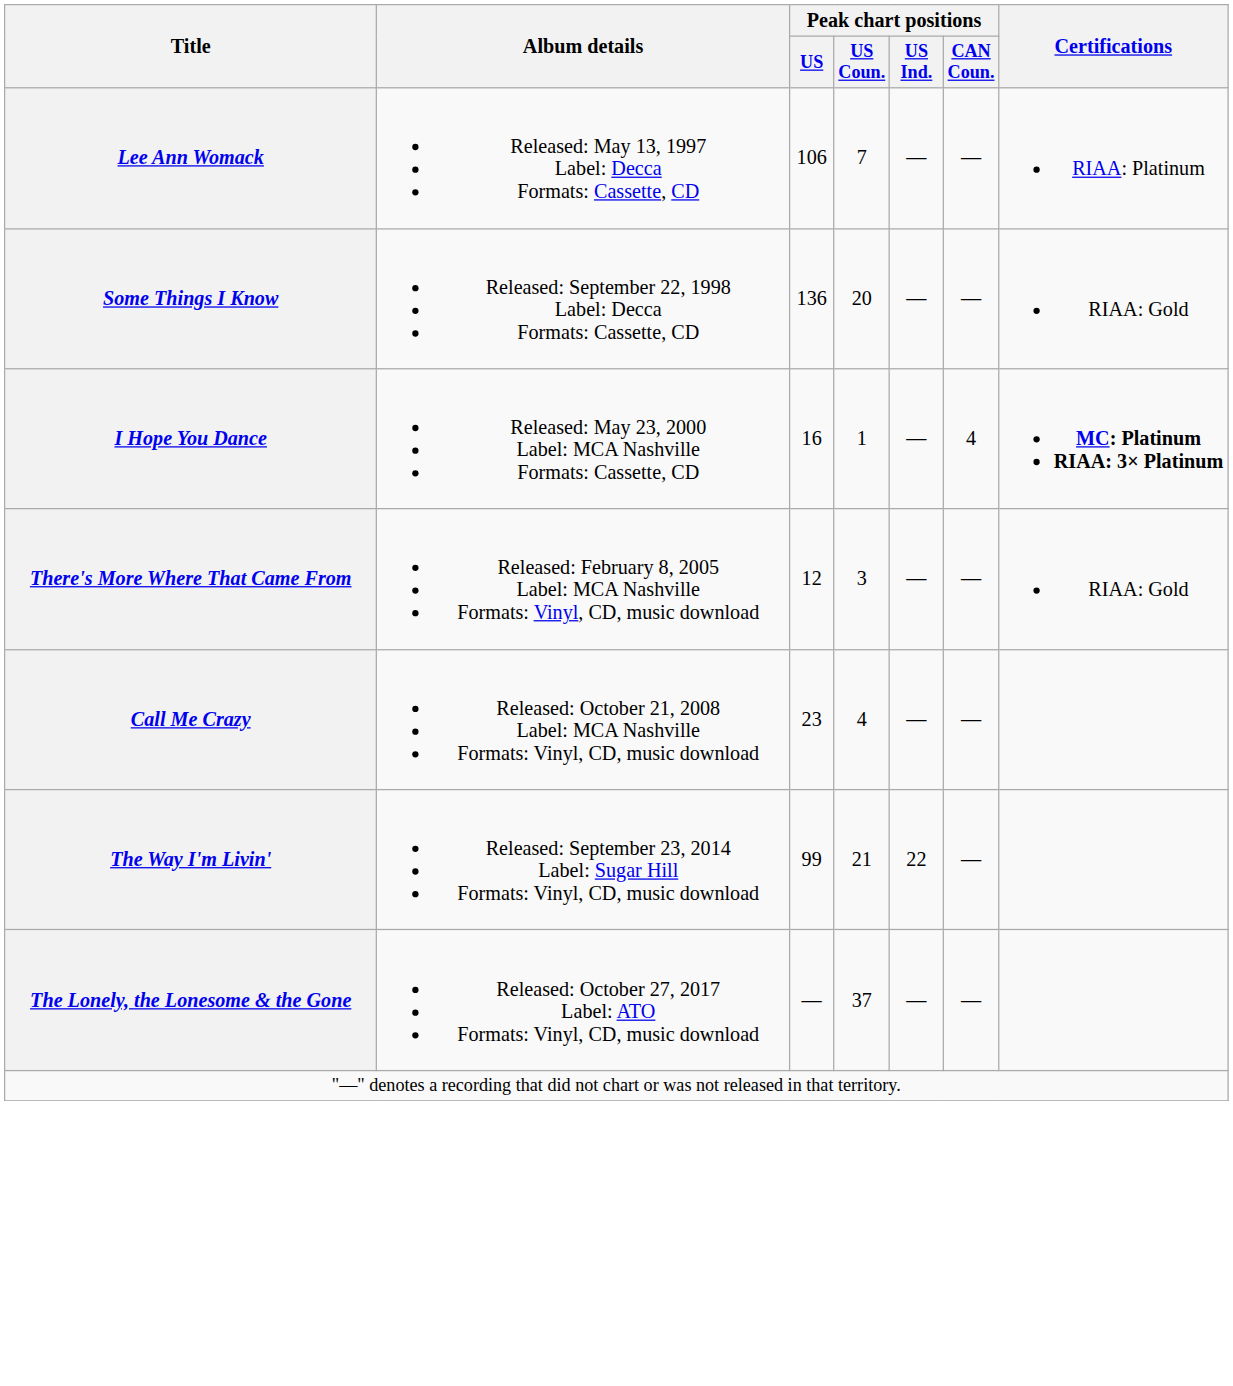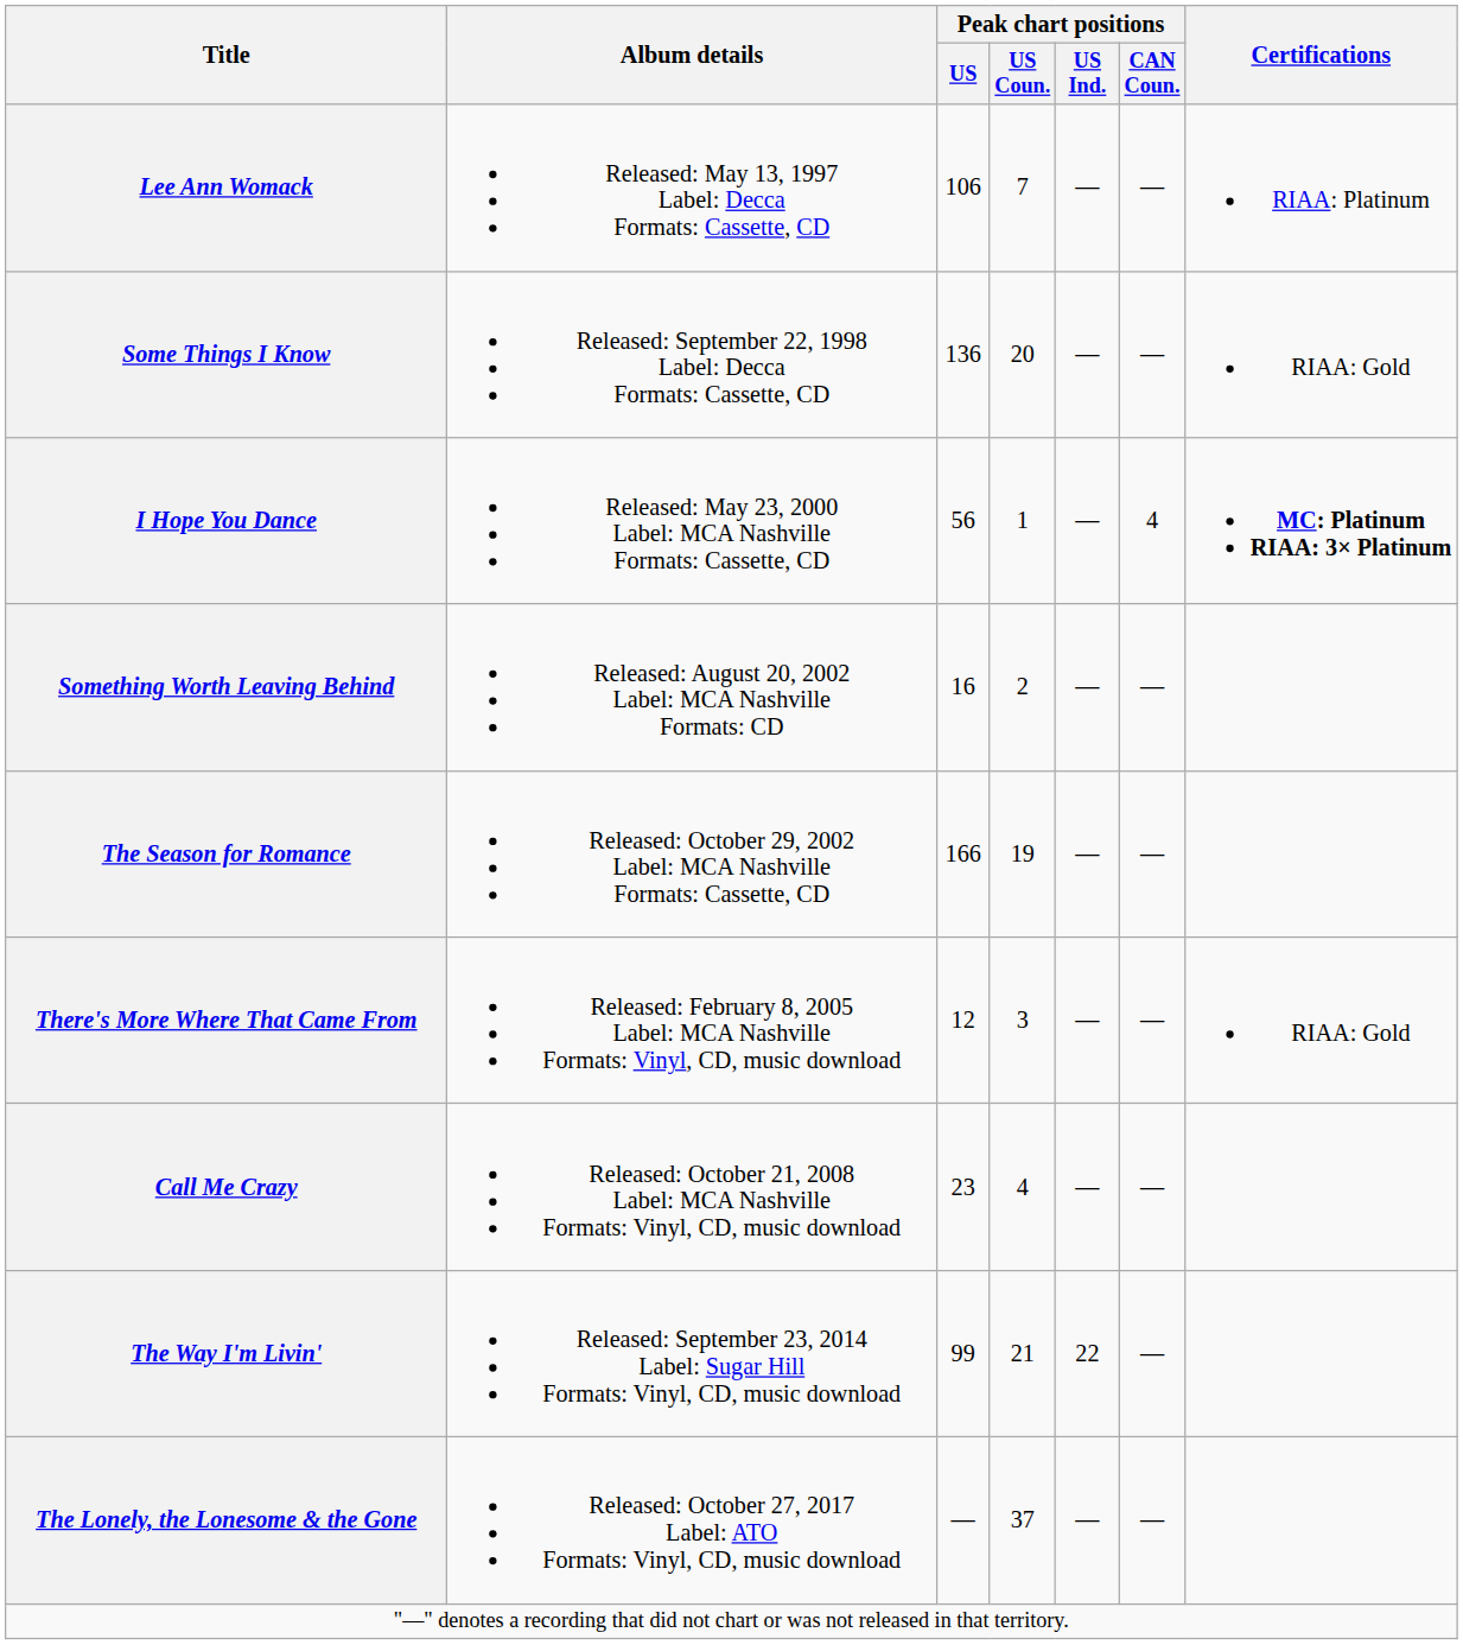 <table class="wikitable plainrowheaders" style="text-align:center;" border="1">
 <tr>
 <th scope="col" rowspan="2" style="width:18em;">Title</th>
 <th scope="col" rowspan="2" style="width:20em;">Album details</th>
 <th scope="col" colspan="4">Peak chart positions</th>
 <th scope="col" rowspan="2"><a href='#'>Certifications</a></th>
 </tr>
 <tr>
 <th scope="col" style="width:2em;font-size:90%;"><a href='#'>US</a><br></th>
 <th scope="col" style="width:2.5em;font-size:90%;"><a href='#'>US<br>Coun.</a><br></th>
 <th scope="col" style="width:2.5em;font-size:90%;"><a href='#'>US<br>Ind.</a><br></th>
 <th scope="col" style="width:2.5em;font-size:90%;"><a href='#'>CAN<br>Coun.</a><br></th>
 </tr>
 <tr>
 <th scope="row"><em><a href='#'>Lee Ann Womack</a></em></th>
 <td><br><ul><li>Released: May 13, 1997</li><li>Label: <a href='#'>Decca</a></li><li>Formats: <a href='#'>Cassette</a>, <a href='#'>CD</a></li></ul></td>
 <td>106</td>
 <td>7</td>
 <td>—</td>
 <td>—</td>
 <td><br><ul><li><a href='#'>RIAA</a>: Platinum</li></ul></td>
 </tr>
 <tr>
 <th scope="row"><em><a href='#'>Some Things I Know</a></em></th>
 <td><br><ul><li>Released: September 22, 1998</li><li>Label: Decca</li><li>Formats: Cassette, CD</li></ul></td>
 <td>136</td>
 <td>20</td>
 <td>—</td>
 <td>—</td>
 <td><br><ul><li>RIAA: Gold</li></ul></td>
 </tr>
 <tr>
 <th scope="row"><em><a href='#'>I Hope You Dance</a></em></th>
 <td><br><ul><li>Released: May 23, 2000</li><li>Label: MCA Nashville</li><li>Formats: Cassette, CD</li></ul></td>
-<td>16</td>
+<td>56</td>
 <td>1</td>
 <td>—</td>
 <td>4</td>
 <td><strong><br><ul><li><a href='#'>MC</a>: Platinum</li><li>RIAA: 3× Platinum</li></ul></strong></td>
+</tr>
+<tr>
+<th scope="row"><em><a href='#'>Something Worth Leaving Behind</a></em></th>
+<td><br><ul><li>Released: August 20, 2002</li><li>Label: MCA Nashville</li><li>Formats: CD</li></ul></td>
+<td>16</td>
+<td>2</td>
+<td>—</td>
+<td>—</td>
+<td></td>
+</tr>
+<tr>
+<th scope="row"><em><a href='#'>The Season for Romance</a></em></th>
+<td><br><ul><li>Released: October 29, 2002</li><li>Label: MCA Nashville</li><li>Formats: Cassette, CD</li></ul></td>
+<td>166</td>
+<td>19</td>
+<td>—</td>
+<td>—</td>
+<td></td>
 </tr>
 <tr>
 <th scope="row"><em><a href='#'>There's More Where That Came From</a></em></th>
 <td><br><ul><li>Released: February 8, 2005</li><li>Label: MCA Nashville</li><li>Formats: <a href='#'>Vinyl</a>, CD, music download</li></ul></td>
 <td>12</td>
 <td>3</td>
 <td>—</td>
 <td>—</td>
 <td><br><ul><li>RIAA: Gold</li></ul></td>
 </tr>
 <tr>
 <th scope="row"><em><a href='#'>Call Me Crazy</a></em></th>
 <td><br><ul><li>Released: October 21, 2008</li><li>Label: MCA Nashville</li><li>Formats: Vinyl, CD, music download</li></ul></td>
 <td>23</td>
 <td>4</td>
 <td>—</td>
 <td>—</td>
 <td></td>
 </tr>
 <tr>
 <th scope="row"><em><a href='#'>The Way I'm Livin'</a></em></th>
 <td><br><ul><li>Released: September 23, 2014</li><li>Label: <a href='#'>Sugar Hill</a></li><li>Formats: Vinyl, CD, music download</li></ul></td>
 <td>99</td>
 <td>21</td>
 <td>22</td>
 <td>—</td>
 <td></td>
 </tr>
 <tr>
 <th scope="row"><em><a href='#'>The Lonely, the Lonesome & the Gone</a></em></th>
 <td><br><ul><li>Released: October 27, 2017</li><li>Label: <a href='#'>ATO</a></li><li>Formats: Vinyl, CD, music download</li></ul></td>
 <td>—</td>
 <td>37</td>
 <td>—</td>
 <td>—</td>
 <td></td>
 </tr>
 <tr>
 <td colspan="7" style="font-size:90%">"—" denotes a recording that did not chart or was not released in that territory.</td>
 </tr>
 </table>
